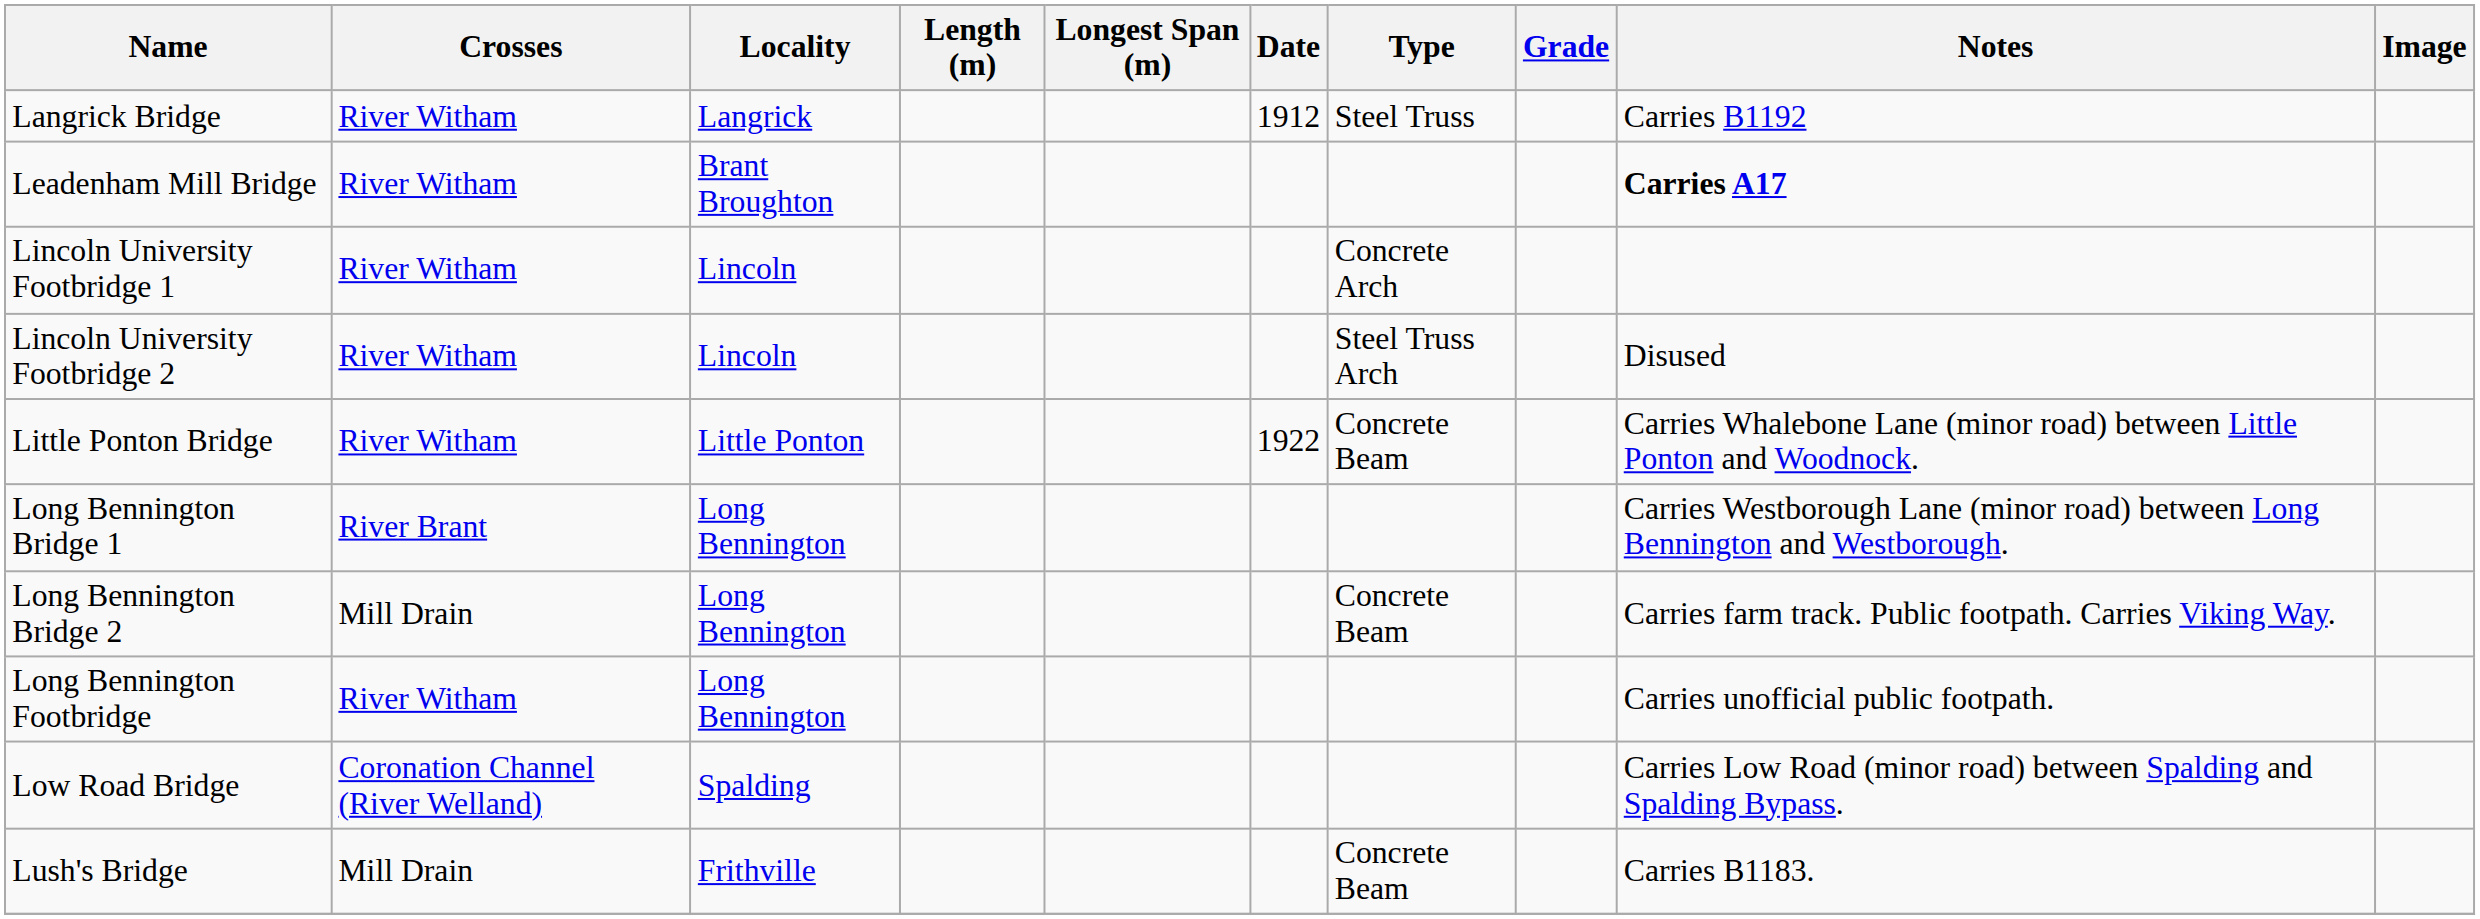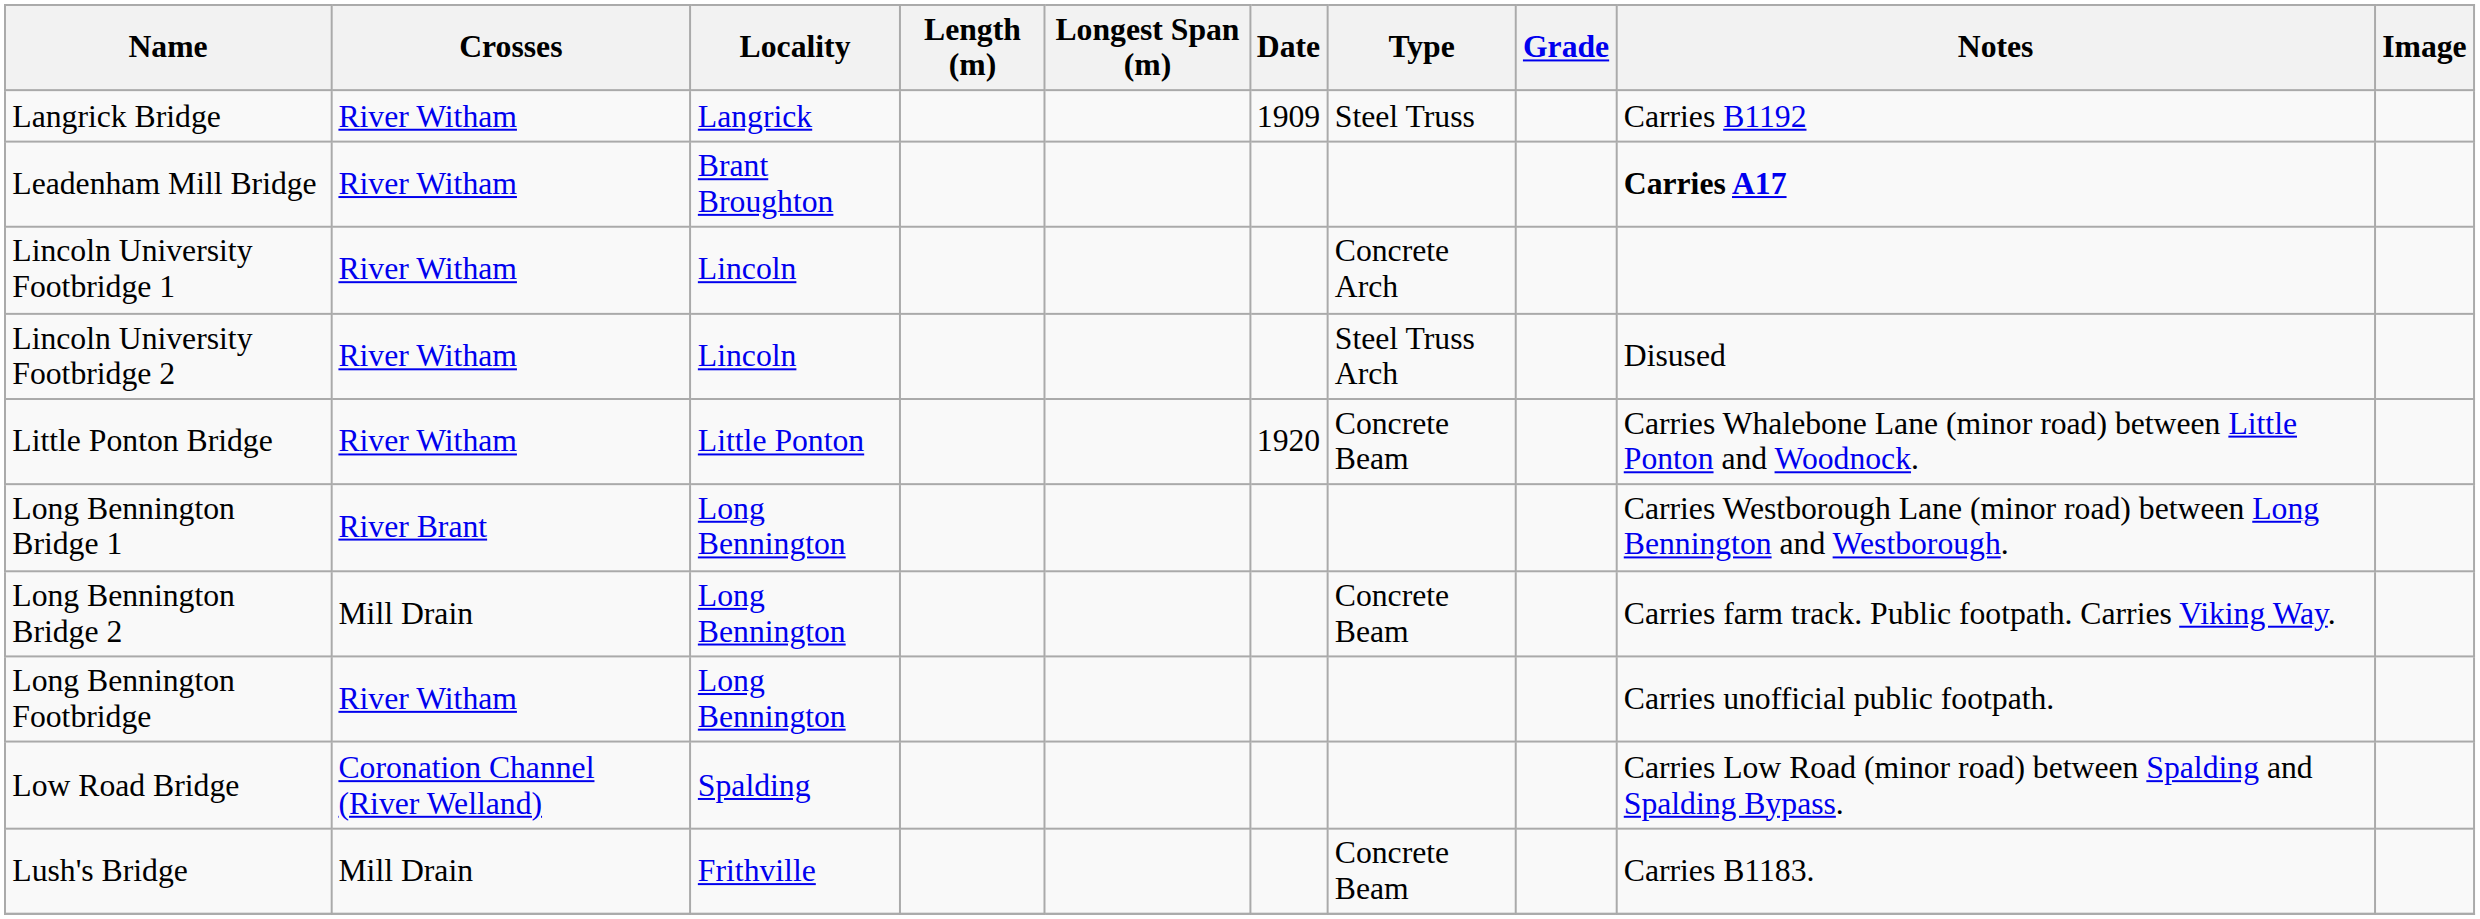 <table class="wikitable sortable">
 <tr>
 <th>Name</th>
 <th>Crosses</th>
 <th>Locality</th>
 <th>Length (m)</th>
 <th>Longest Span (m)</th>
 <th>Date</th>
 <th>Type</th>
 <th><a href='#'>Grade</a></th>
 <th class="unsortable">Notes</th>
 <th class="unsortable">Image</th>
 </tr>
 <tr>
 <td>Langrick Bridge</td>
 <td><a href='#'>River Witham</a></td>
 <td><a href='#'>Langrick</a></td>
 <td></td>
 <td></td>
-<td>1912</td>
+<td>1909</td>
 <td>Steel Truss</td>
 <td></td>
 <td>Carries <a href='#'>B1192</a></td>
 <td></td>
 </tr>
 <tr>
 <td>Leadenham Mill Bridge</td>
 <td><a href='#'>River Witham</a></td>
 <td><a href='#'>Brant Broughton</a></td>
 <td></td>
 <td></td>
 <td></td>
 <td></td>
 <td></td>
 <td><strong>Carries <a href='#'>A17</a></strong></td>
 <td></td>
 </tr>
 <tr>
 <td>Lincoln University Footbridge 1</td>
 <td><a href='#'>River Witham</a></td>
 <td><a href='#'>Lincoln</a></td>
 <td></td>
 <td></td>
 <td></td>
 <td>Concrete Arch</td>
 <td></td>
 <td></td>
 <td></td>
 </tr>
 <tr>
 <td>Lincoln University Footbridge 2</td>
 <td><a href='#'>River Witham</a></td>
 <td><a href='#'>Lincoln</a></td>
 <td></td>
 <td></td>
 <td></td>
 <td>Steel Truss Arch</td>
 <td></td>
 <td>Disused</td>
 <td></td>
 </tr>
 <tr>
 <td>Little Ponton Bridge</td>
 <td><a href='#'>River Witham</a></td>
 <td><a href='#'>Little Ponton</a></td>
 <td></td>
 <td></td>
-<td>1922</td>
+<td>1920</td>
 <td>Concrete Beam</td>
 <td></td>
 <td>Carries Whalebone Lane (minor road) between <a href='#'>Little Ponton</a> and <a href='#'>Woodnock</a>.</td>
 <td></td>
 </tr>
 <tr>
 <td>Long Bennington Bridge 1</td>
 <td><a href='#'>River Brant</a></td>
 <td><a href='#'>Long Bennington</a></td>
 <td></td>
 <td></td>
 <td></td>
 <td></td>
 <td></td>
 <td>Carries Westborough Lane (minor road) between <a href='#'>Long Bennington</a> and <a href='#'>Westborough</a>.</td>
 <td></td>
 </tr>
 <tr>
 <td>Long Bennington Bridge 2</td>
 <td>Mill Drain</td>
 <td><a href='#'>Long Bennington</a></td>
 <td></td>
 <td></td>
 <td></td>
 <td>Concrete Beam</td>
 <td></td>
 <td>Carries farm track. Public footpath. Carries <a href='#'>Viking Way</a>.</td>
 <td></td>
 </tr>
 <tr>
 <td>Long Bennington Footbridge</td>
 <td><a href='#'>River Witham</a></td>
 <td><a href='#'>Long Bennington</a></td>
 <td></td>
 <td></td>
 <td></td>
 <td></td>
 <td></td>
 <td>Carries unofficial public footpath.</td>
 <td></td>
 </tr>
 <tr>
 <td>Low Road Bridge</td>
 <td><a href='#'>Coronation Channel (River Welland)</a></td>
 <td><a href='#'>Spalding</a></td>
 <td></td>
 <td></td>
 <td></td>
 <td></td>
 <td></td>
 <td>Carries Low Road (minor road) between <a href='#'>Spalding</a> and <a href='#'>Spalding Bypass</a>.</td>
 <td></td>
 </tr>
 <tr>
 <td>Lush's Bridge</td>
 <td>Mill Drain</td>
 <td><a href='#'>Frithville</a></td>
 <td></td>
 <td></td>
 <td></td>
 <td>Concrete Beam</td>
 <td></td>
 <td>Carries B1183.</td>
 <td></td>
 </tr>
 <tr>
 </tr>
 </table>
